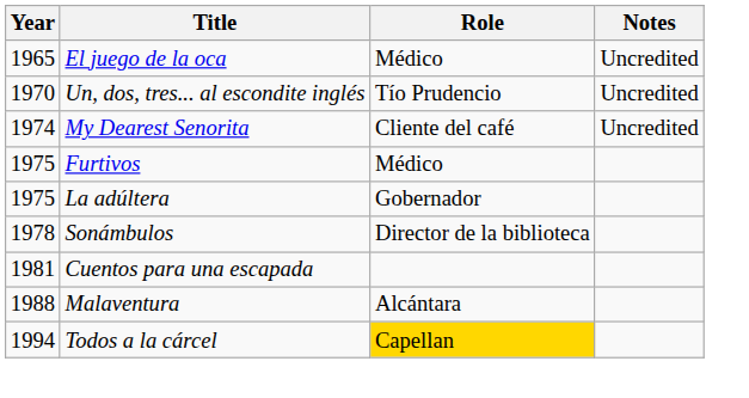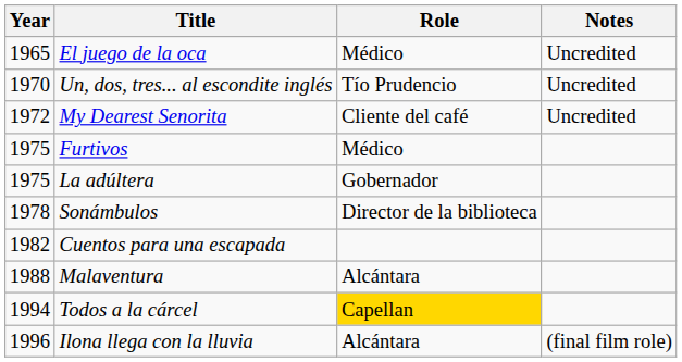 <table class="wikitable sortable">
 <tr>
 <th>Year</th>
 <th>Title</th>
 <th>Role</th>
 <th>Notes</th>
 </tr>
 <tr>
 <td>1965</td>
 <td><em><a href='#'>El juego de la oca</a></em></td>
 <td>Médico</td>
 <td>Uncredited</td>
 </tr>
 <tr>
 <td>1970</td>
 <td><em>Un, dos, tres... al escondite inglés</em></td>
 <td>Tío Prudencio</td>
 <td>Uncredited</td>
 </tr>
 <tr>
-<td>1974</td>
+<td>1972</td>
 <td><em><a href='#'>My Dearest Senorita</a></em></td>
 <td>Cliente del café</td>
 <td>Uncredited</td>
 </tr>
 <tr>
 <td>1975</td>
 <td><em><a href='#'>Furtivos</a></em></td>
 <td>Médico</td>
 <td></td>
 </tr>
 <tr>
 <td>1975</td>
 <td><em>La adúltera</em></td>
 <td>Gobernador</td>
 <td></td>
 </tr>
 <tr>
 <td>1978</td>
 <td><em>Sonámbulos</em></td>
 <td>Director de la biblioteca</td>
 <td></td>
 </tr>
 <tr>
-<td>1981</td>
+<td>1982</td>
 <td><em>Cuentos para una escapada</em></td>
 <td></td>
 <td></td>
 </tr>
 <tr>
 <td>1988</td>
 <td><em>Malaventura</em></td>
 <td>Alcántara</td>
 <td></td>
 </tr>
 <tr>
 <td>1994</td>
 <td><em>Todos a la cárcel</em></td>
 <td style="background: gold;">Capellan</td>
 <td></td>
 </tr>
+<tr>
+<td>1996</td>
+<td><em>Ilona llega con la lluvia</em></td>
+<td>Alcántara</td>
+<td>(final film role)</td>
+</tr>
 </table>
